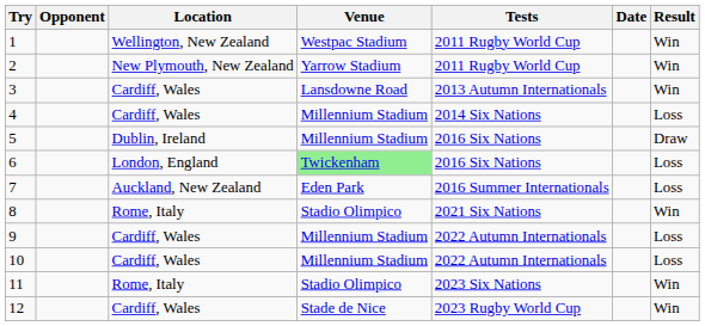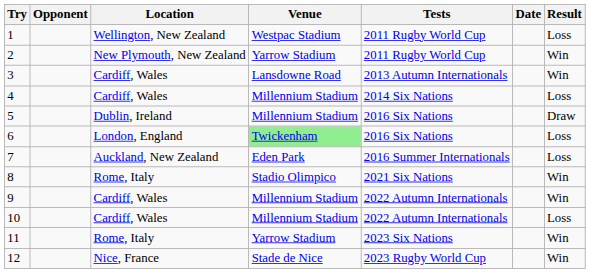 <table class="wikitable sortable">
 <tr>
 <th>Try</th>
 <th>Opponent</th>
 <th>Location</th>
 <th>Venue</th>
 <th>Tests</th>
 <th>Date</th>
 <th>Result</th>
 </tr>
 <tr>
 <td>1</td>
 <td></td>
 <td><a href='#'>Wellington</a>, New Zealand</td>
 <td><a href='#'>Westpac Stadium</a></td>
 <td><a href='#'>2011 Rugby World Cup</a></td>
 <td></td>
-<td>Win</td>
+<td>Loss</td>
 </tr>
 <tr>
 <td>2</td>
 <td></td>
 <td><a href='#'>New Plymouth</a>, New Zealand</td>
 <td><a href='#'>Yarrow Stadium</a></td>
 <td><a href='#'>2011 Rugby World Cup</a></td>
 <td></td>
 <td>Win</td>
 </tr>
 <tr>
 <td>3</td>
 <td></td>
 <td><a href='#'>Cardiff</a>, Wales</td>
 <td><a href='#'>Lansdowne Road</a></td>
 <td><a href='#'>2013 Autumn Internationals</a></td>
 <td></td>
 <td>Win</td>
 </tr>
 <tr>
 <td>4</td>
 <td></td>
 <td><a href='#'>Cardiff</a>, Wales</td>
 <td><a href='#'>Millennium Stadium</a></td>
 <td><a href='#'>2014 Six Nations</a></td>
 <td></td>
 <td>Loss</td>
 </tr>
 <tr>
 <td>5</td>
 <td></td>
 <td><a href='#'>Dublin</a>, Ireland</td>
 <td><a href='#'>Millennium Stadium</a></td>
 <td><a href='#'>2016 Six Nations</a></td>
 <td></td>
 <td>Draw</td>
 </tr>
 <tr>
 <td>6</td>
 <td></td>
 <td><a href='#'>London</a>, England</td>
 <td style="background: lightgreen;"><a href='#'>Twickenham</a></td>
 <td><a href='#'>2016 Six Nations</a></td>
 <td></td>
 <td>Loss</td>
 </tr>
 <tr>
 <td>7</td>
 <td></td>
 <td><a href='#'>Auckland</a>, New Zealand</td>
 <td><a href='#'>Eden Park</a></td>
 <td><a href='#'>2016 Summer Internationals</a></td>
 <td></td>
 <td>Loss</td>
 </tr>
 <tr>
 <td>8</td>
 <td></td>
 <td><a href='#'>Rome</a>, Italy</td>
 <td><a href='#'>Stadio Olimpico</a></td>
 <td><a href='#'>2021 Six Nations</a></td>
 <td></td>
 <td>Win</td>
 </tr>
 <tr>
 <td>9</td>
 <td></td>
 <td><a href='#'>Cardiff</a>, Wales</td>
 <td><a href='#'>Millennium Stadium</a></td>
 <td><a href='#'>2022 Autumn Internationals</a></td>
 <td></td>
-<td>Loss</td>
+<td>Win</td>
 </tr>
 <tr>
 <td>10</td>
 <td></td>
 <td><a href='#'>Cardiff</a>, Wales</td>
 <td><a href='#'>Millennium Stadium</a></td>
 <td><a href='#'>2022 Autumn Internationals</a></td>
 <td></td>
 <td>Loss</td>
 </tr>
 <tr>
 <td>11</td>
 <td></td>
 <td><a href='#'>Rome</a>, Italy</td>
-<td><a href='#'>Stadio Olimpico</a></td>
+<td><a href='#'>Yarrow Stadium</a></td>
 <td><a href='#'>2023 Six Nations</a></td>
 <td></td>
 <td>Win</td>
 </tr>
 <tr>
 <td>12</td>
 <td></td>
-<td><a href='#'>Cardiff</a>, Wales</td>
+<td><a href='#'>Nice</a>, France</td>
 <td><a href='#'>Stade de Nice</a></td>
 <td><a href='#'>2023 Rugby World Cup</a></td>
 <td></td>
 <td>Win</td>
 </tr>
 </table>
